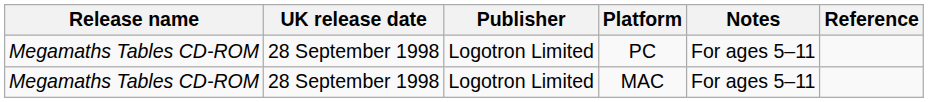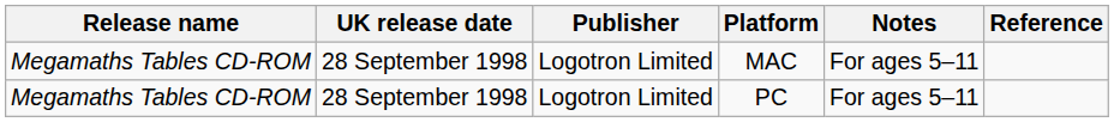 <table class="wikitable">
 <tr>
 <th>Release name</th>
 <th>UK release date</th>
 <th>Publisher</th>
 <th>Platform</th>
 <th>Notes</th>
 <th>Reference</th>
 </tr>
 <tr>
 <td align="center"><em>Megamaths Tables CD-ROM</em></td>
 <td align="center">28 September 1998</td>
 <td align="center">Logotron Limited</td>
-<td align="center">PC</td>
+<td align="center">MAC</td>
 <td align="center">For ages 5–11</td>
 <td align="center"></td>
 </tr>
 <tr>
 <td align="center"><em>Megamaths Tables CD-ROM</em></td>
 <td align="center">28 September 1998</td>
 <td align="center">Logotron Limited</td>
-<td align="center">MAC</td>
+<td align="center">PC</td>
 <td align="center">For ages 5–11</td>
 <td align="center"></td>
 </tr>
 </table>
